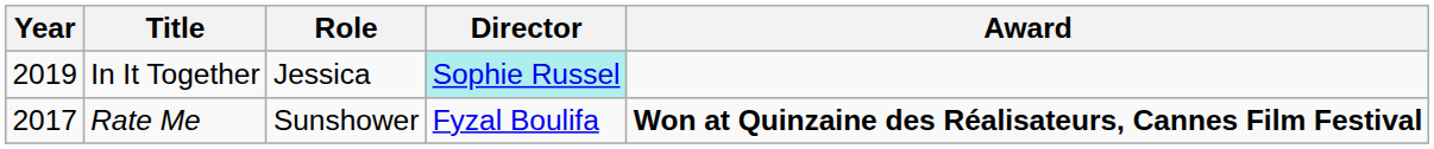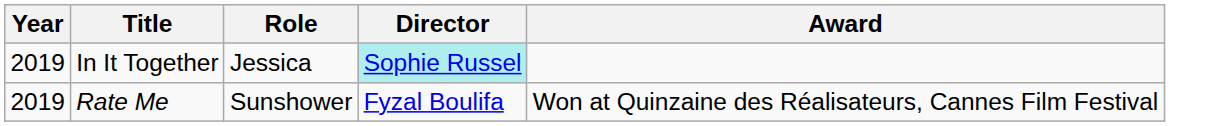 <table class="wikitable sortable">
 <tr>
 <th>Year</th>
 <th>Title</th>
 <th>Role</th>
 <th>Director</th>
 <th>Award</th>
 </tr>
 <tr>
 <td>2019</td>
 <td>In It Together</td>
 <td>Jessica</td>
 <td style="background: paleturquoise;"><a href='#'>Sophie Russel</a></td>
 <td></td>
 </tr>
 <tr>
-<td>2017</td>
+<td>2019</td>
 <td><em>Rate Me</em></td>
 <td>Sunshower</td>
 <td><a href='#'>Fyzal Boulifa</a></td>
-<td><strong><span>Won at Quinzaine des Réalisateurs, Cannes Film Festival</span></strong></td>
+<td><span>Won at Quinzaine des Réalisateurs, Cannes Film Festival</span></td>
 </tr>
 </table>
